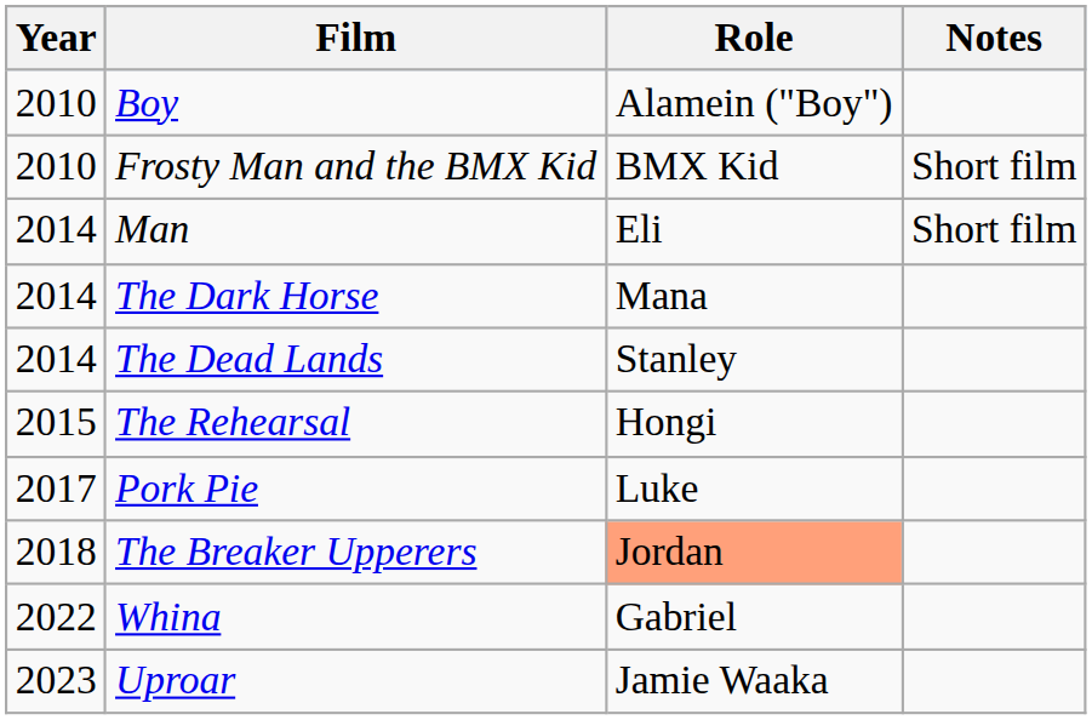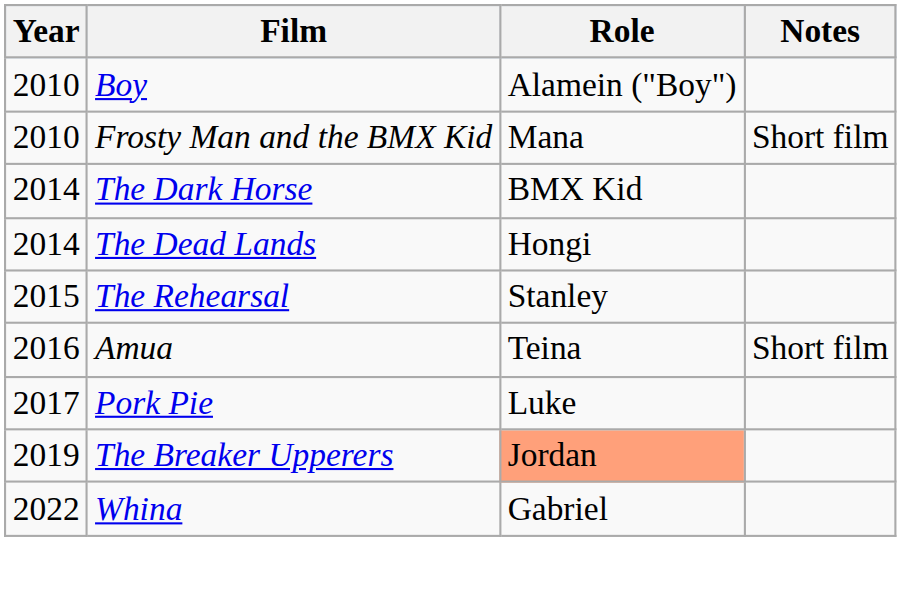 <table class="wikitable">
 <tr style="background:#B0C4DE;">
 <th>Year</th>
 <th>Film</th>
 <th>Role</th>
 <th>Notes</th>
 </tr>
 <tr>
 <td>2010</td>
 <td><em><a href='#'>Boy</a></em></td>
 <td>Alamein ("Boy")</td>
 <td></td>
 </tr>
 <tr>
 <td>2010</td>
 <td><em>Frosty Man and the BMX Kid</em></td>
-<td>BMX Kid</td>
-<td>Short film</td>
-</tr>
-<tr>
-<td>2014</td>
-<td><em>Man</em></td>
-<td>Eli</td>
+<td>Mana</td>
 <td>Short film</td>
 </tr>
 <tr>
 <td>2014</td>
 <td><em><a href='#'>The Dark Horse</a></em></td>
-<td>Mana</td>
+<td>BMX Kid</td>
 <td></td>
 </tr>
 <tr>
 <td>2014</td>
 <td><em><a href='#'>The Dead Lands</a></em></td>
-<td>Stanley</td>
+<td>Hongi</td>
 <td></td>
 </tr>
 <tr>
 <td>2015</td>
 <td><em><a href='#'>The Rehearsal</a></em></td>
-<td>Hongi</td>
+<td>Stanley</td>
 <td></td>
+</tr>
+<tr>
+<td>2016</td>
+<td><em>Amua</em></td>
+<td>Teina</td>
+<td>Short film</td>
 </tr>
 <tr>
 <td>2017</td>
 <td><em><a href='#'>Pork Pie</a></em></td>
 <td>Luke</td>
 <td></td>
 </tr>
 <tr>
-<td>2018</td>
+<td>2019</td>
 <td><em><a href='#'>The Breaker Upperers</a></em></td>
 <td style="background: lightsalmon;">Jordan</td>
 <td></td>
 </tr>
 <tr>
 <td>2022</td>
 <td><em><a href='#'>Whina</a></em></td>
 <td>Gabriel</td>
 <td></td>
 </tr>
-<tr>
-<td>2023</td>
-<td><em><a href='#'>Uproar</a></em></td>
-<td>Jamie Waaka</td>
-<td></td>
-</tr>
 </table>
